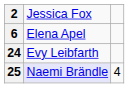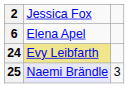 <table class="wikitable" style="text-align:center">
 <tr>
 <th>2</th>
 <td align=left> <a href='#'>Jessica Fox</a></td>
 <td></td>
 </tr>
 <tr>
 <th>6</th>
 <td align=left> <a href='#'>Elena Apel</a></td>
 <td></td>
 </tr>
 <tr>
 <th>24</th>
-<td align=left> <a href='#'>Evy Leibfarth</a></td>
+<td align=left style="background: khaki;"> <a href='#'>Evy Leibfarth</a></td>
 <td></td>
 </tr>
 <tr>
 <th>25</th>
 <td align=left style="background: lavender;"> <a href='#'>Naemi Brändle</a></td>
-<td>4</td>
+<td>3</td>
 </tr>
 </table>
